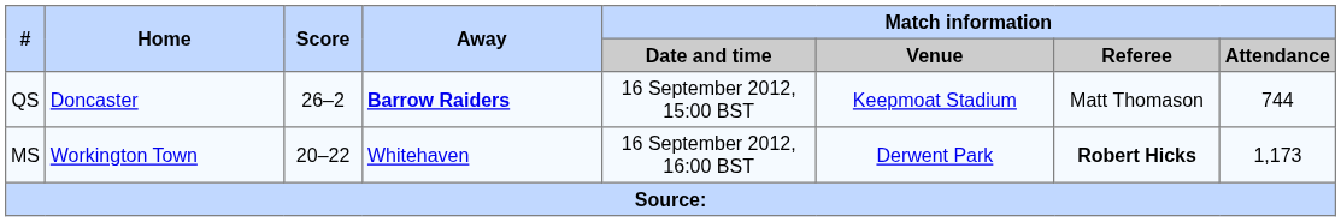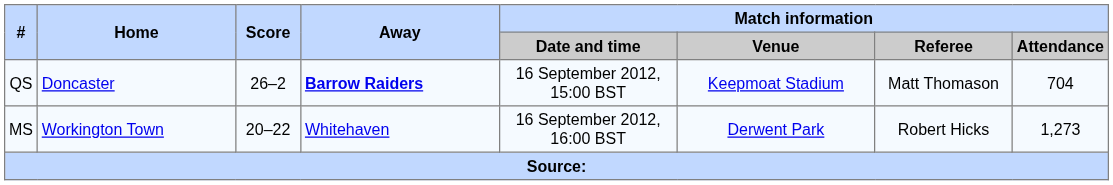 <table border=1 style="border-collapse:collapse; font-size:80%; text-align:center;" cellpadding=3 cellspacing=0 width=100%>
 <tr bgcolor=#C1D8FF>
 <th rowspan=2>#</th>
 <th rowspan=2 width=19%>Home</th>
 <th rowspan=2 width=6%>Score</th>
 <th rowspan=2 width=19%>Away</th>
 <th colspan=6>Match information</th>
 </tr>
 <tr bgcolor=#CCCCCC>
 <th width=17%>Date and time</th>
 <th width=19%>Venue</th>
 <th width=13%>Referee</th>
 <th width=7%>Attendance</th>
 </tr>
 <tr bgcolor=#F5FAFF>
 <td>QS</td>
 <td align=left> <a href='#'>Doncaster</a></td>
 <td>26–2</td>
 <td align=left><strong> <a href='#'>Barrow Raiders</a></strong></td>
 <td>16 September 2012, 15:00 BST</td>
 <td><a href='#'>Keepmoat Stadium</a></td>
 <td>Matt Thomason</td>
-<td>744</td>
+<td>704</td>
 </tr>
 <tr bgcolor=#F5FAFF>
 <td>MS</td>
 <td align=left> <a href='#'>Workington Town</a></td>
 <td>20–22</td>
 <td align=left> <a href='#'>Whitehaven</a></td>
 <td>16 September 2012, 16:00 BST</td>
 <td><a href='#'>Derwent Park</a></td>
-<td><strong>Robert Hicks</strong></td>
-<td>1,173</td>
+<td>Robert Hicks</td>
+<td>1,273</td>
 </tr>
 <tr bgcolor=#C1D8FF>
 <th colspan="10">Source:</th>
 </tr>
 </table>
